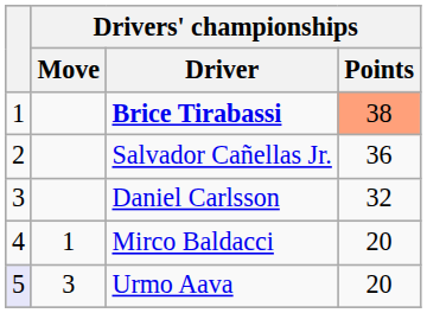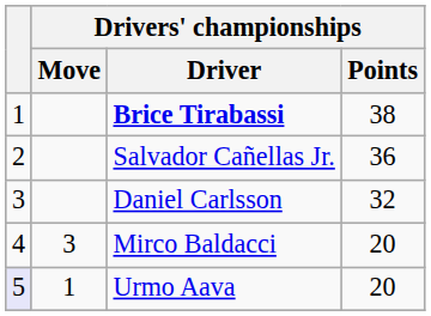 <table class="wikitable" style="font-size:85%;">
 <tr>
 <th rowspan="2"></th>
 <th colspan="3">Drivers' championships</th>
 </tr>
 <tr>
 <th>Move</th>
 <th>Driver</th>
 <th>Points</th>
 </tr>
 <tr>
 <td align="center">1</td>
 <td align="center"></td>
 <td> <strong><a href='#'>Brice Tirabassi</a></strong></td>
-<td align="center" style="background: lightsalmon;">38</td>
+<td align="center">38</td>
 </tr>
 <tr>
 <td align="center">2</td>
 <td align="center"></td>
 <td> <a href='#'>Salvador Cañellas Jr.</a></td>
 <td align="center">36</td>
 </tr>
 <tr>
 <td align="center">3</td>
 <td align="center"></td>
 <td> <a href='#'>Daniel Carlsson</a></td>
 <td align="center">32</td>
 </tr>
 <tr>
 <td align="center">4</td>
-<td align="center"> 1</td>
+<td align="center"> 3</td>
 <td> <a href='#'>Mirco Baldacci</a></td>
 <td align="center">20</td>
 </tr>
 <tr>
 <td align="center" style="background: lavender;">5</td>
-<td align="center"> 3</td>
+<td align="center"> 1</td>
 <td> <a href='#'>Urmo Aava</a></td>
 <td align="center">20</td>
 </tr>
 </table>
